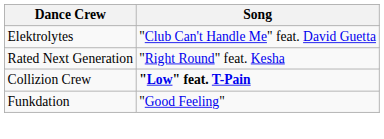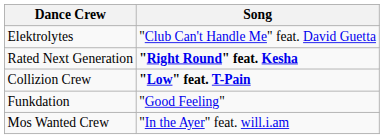 <table class="wikitable">
 <tr>
 <th>Dance Crew</th>
 <th>Song</th>
 </tr>
 <tr>
 <td>Elektrolytes</td>
 <td>"<a href='#'>Club Can't Handle Me</a>" feat. <a href='#'>David Guetta</a></td>
 </tr>
 <tr>
 <td>Rated Next Generation</td>
-<td>"<a href='#'>Right Round</a>" feat. <a href='#'>Kesha</a></td>
+<td><strong>"<a href='#'>Right Round</a>" feat. <a href='#'>Kesha</a></strong></td>
 </tr>
 <tr>
 <td>Collizion Crew</td>
 <td><strong>"<a href='#'>Low</a>" feat. <a href='#'>T-Pain</a></strong></td>
 </tr>
 <tr>
 <td>Funkdation</td>
 <td>"<a href='#'>Good Feeling</a>"</td>
 </tr>
+<tr>
+<td>Mos Wanted Crew</td>
+<td>"<a href='#'>In the Ayer</a>" feat. <a href='#'>will.i.am</a></td>
+</tr>
 </table>
